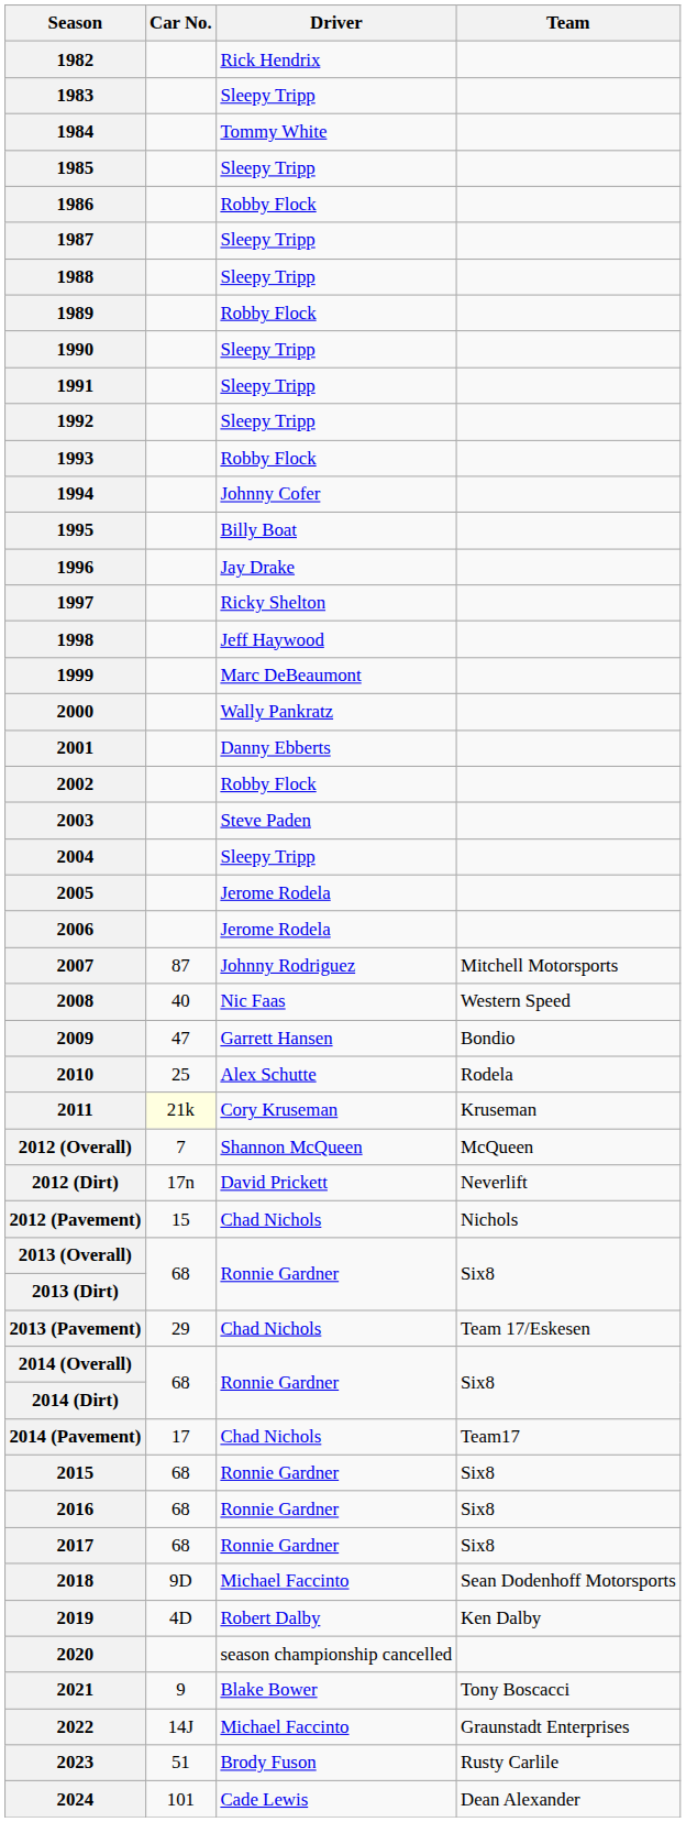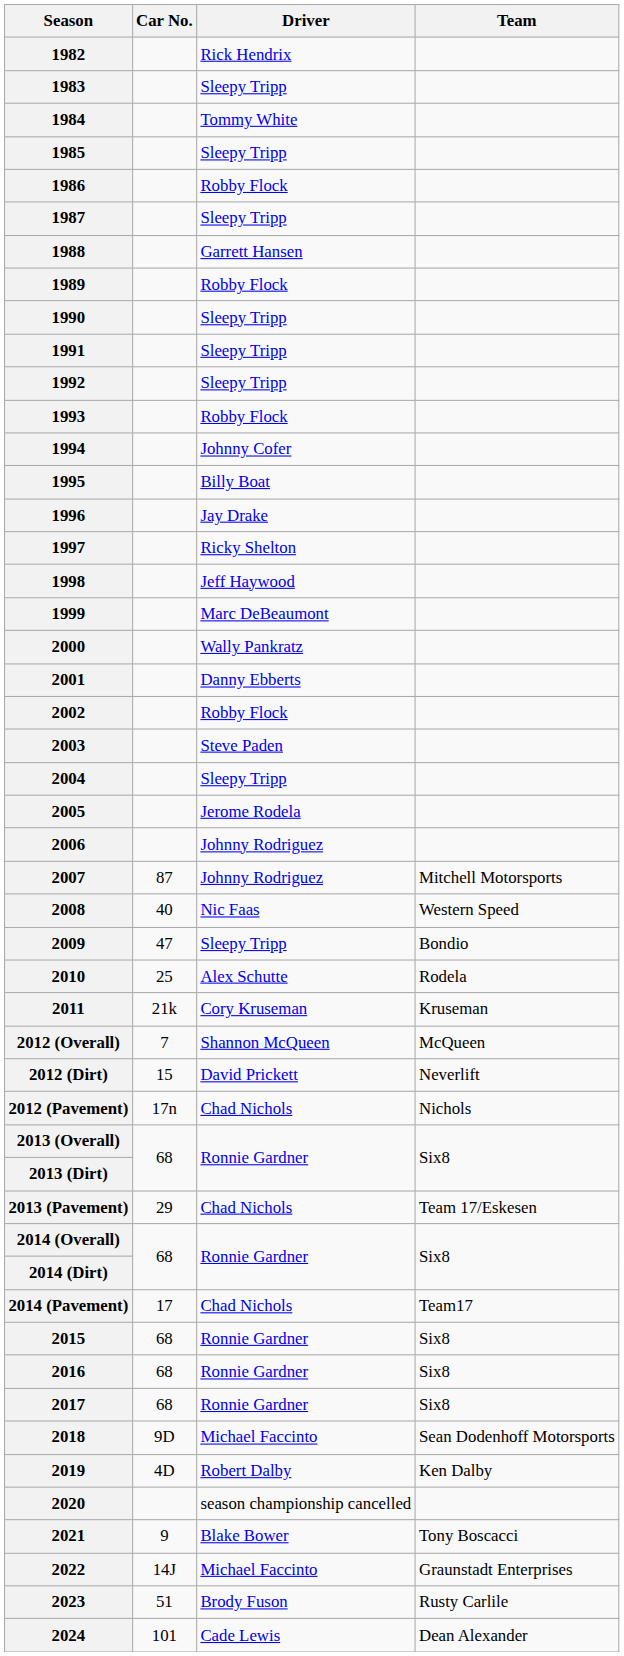 <table class="wikitable sortable" style="font-size:1.00em; line-height:1.5em;">
 <tr>
 <th>Season</th>
 <th>Car No.</th>
 <th>Driver</th>
 <th>Team</th>
 </tr>
 <tr>
 <th>1982</th>
 <td align="center"></td>
 <td><a href='#'>Rick Hendrix</a></td>
 <td></td>
 </tr>
 <tr>
 <th>1983</th>
 <td align="center"></td>
 <td><a href='#'>Sleepy Tripp</a></td>
 <td></td>
 </tr>
 <tr>
 <th>1984</th>
 <td align="center"></td>
 <td><a href='#'>Tommy White</a></td>
 <td></td>
 </tr>
 <tr>
 <th>1985</th>
 <td align="center"></td>
 <td><a href='#'>Sleepy Tripp</a></td>
 <td></td>
 </tr>
 <tr>
 <th>1986</th>
 <td align="center"></td>
 <td><a href='#'>Robby Flock</a></td>
 <td></td>
 </tr>
 <tr>
 <th>1987</th>
 <td align="center"></td>
 <td><a href='#'>Sleepy Tripp</a></td>
 <td></td>
 </tr>
 <tr>
 <th>1988</th>
 <td align="center"></td>
-<td><a href='#'>Sleepy Tripp</a></td>
+<td><a href='#'>Garrett Hansen</a></td>
 <td></td>
 </tr>
 <tr>
 <th>1989</th>
 <td align="center"></td>
 <td><a href='#'>Robby Flock</a></td>
 <td></td>
 </tr>
 <tr>
 <th>1990</th>
 <td align="center"></td>
 <td><a href='#'>Sleepy Tripp</a></td>
 <td></td>
 </tr>
 <tr>
 <th>1991</th>
 <td align="center"></td>
 <td><a href='#'>Sleepy Tripp</a></td>
 <td></td>
 </tr>
 <tr>
 <th>1992</th>
 <td align="center"></td>
 <td><a href='#'>Sleepy Tripp</a></td>
 <td></td>
 </tr>
 <tr>
 <th>1993</th>
 <td align="center"></td>
 <td><a href='#'>Robby Flock</a></td>
 <td></td>
 </tr>
 <tr>
 <th>1994</th>
 <td align="center"></td>
 <td><a href='#'>Johnny Cofer</a></td>
 <td></td>
 </tr>
 <tr>
 <th>1995</th>
 <td align="center"></td>
 <td><a href='#'>Billy Boat</a></td>
 <td></td>
 </tr>
 <tr>
 <th>1996</th>
 <td align="center"></td>
 <td><a href='#'>Jay Drake</a></td>
 <td></td>
 </tr>
 <tr>
 <th>1997</th>
 <td align="center"></td>
 <td><a href='#'>Ricky Shelton</a></td>
 <td></td>
 </tr>
 <tr>
 <th>1998</th>
 <td align="center"></td>
 <td><a href='#'>Jeff Haywood</a></td>
 <td></td>
 </tr>
 <tr>
 <th>1999</th>
 <td align="center"></td>
 <td><a href='#'>Marc DeBeaumont</a></td>
 <td></td>
 </tr>
 <tr>
 <th>2000</th>
 <td align="center"></td>
 <td><a href='#'>Wally Pankratz</a></td>
 <td></td>
 </tr>
 <tr>
 <th>2001</th>
 <td align="center"></td>
 <td><a href='#'>Danny Ebberts</a></td>
 <td></td>
 </tr>
 <tr>
 <th>2002</th>
 <td align="center"></td>
 <td><a href='#'>Robby Flock</a></td>
 <td></td>
 </tr>
 <tr>
 <th>2003</th>
 <td align="center"></td>
 <td><a href='#'>Steve Paden</a></td>
 <td></td>
 </tr>
 <tr>
 <th>2004</th>
 <td align="center"></td>
 <td><a href='#'>Sleepy Tripp</a></td>
 <td></td>
 </tr>
 <tr>
 <th>2005</th>
 <td align="center"></td>
 <td><a href='#'>Jerome Rodela</a></td>
 <td></td>
 </tr>
 <tr>
 <th>2006</th>
 <td align="center"></td>
-<td><a href='#'>Jerome Rodela</a></td>
+<td><a href='#'>Johnny Rodriguez</a></td>
 <td></td>
 </tr>
 <tr>
 <th>2007</th>
 <td align="center">87</td>
 <td><a href='#'>Johnny Rodriguez</a></td>
 <td>Mitchell Motorsports</td>
 </tr>
 <tr>
 <th>2008</th>
 <td align="center">40</td>
 <td><a href='#'>Nic Faas</a></td>
 <td>Western Speed</td>
 </tr>
 <tr>
 <th>2009</th>
 <td align="center">47</td>
-<td><a href='#'>Garrett Hansen</a></td>
+<td><a href='#'>Sleepy Tripp</a></td>
 <td>Bondio</td>
 </tr>
 <tr>
 <th>2010</th>
 <td align="center">25</td>
 <td><a href='#'>Alex Schutte</a></td>
 <td>Rodela</td>
 </tr>
 <tr>
 <th>2011</th>
-<td align="center" style="background: lightyellow;">21k</td>
+<td align="center">21k</td>
 <td><a href='#'>Cory Kruseman</a></td>
 <td>Kruseman</td>
 </tr>
 <tr>
 <th>2012 (Overall)</th>
 <td align="center">7</td>
 <td><a href='#'>Shannon McQueen</a></td>
 <td>McQueen</td>
 </tr>
 <tr>
 <th>2012 (Dirt)</th>
-<td align="center">17n</td>
+<td align="center">15</td>
 <td><a href='#'>David Prickett</a></td>
 <td>Neverlift</td>
 </tr>
 <tr>
 <th>2012 (Pavement)</th>
-<td align="center">15</td>
+<td align="center">17n</td>
 <td><a href='#'>Chad Nichols</a></td>
 <td>Nichols</td>
 </tr>
 <tr>
 <th>2013 (Overall)</th>
 <td rowspan=2 align="center">68</td>
 <td rowspan=2><a href='#'>Ronnie Gardner</a></td>
 <td rowspan=2>Six8</td>
 </tr>
 <tr>
 <th>2013 (Dirt)</th>
 </tr>
 <tr>
 <th>2013 (Pavement)</th>
 <td align="center">29</td>
 <td><a href='#'>Chad Nichols</a></td>
 <td>Team 17/Eskesen</td>
 </tr>
 <tr>
 <th>2014 (Overall)</th>
 <td rowspan=2 align="center">68</td>
 <td rowspan=2><a href='#'>Ronnie Gardner</a></td>
 <td rowspan=2>Six8</td>
 </tr>
 <tr>
 <th>2014 (Dirt)</th>
 </tr>
 <tr>
 <th>2014 (Pavement)</th>
 <td align="center">17</td>
 <td><a href='#'>Chad Nichols</a></td>
 <td>Team17</td>
 </tr>
 <tr>
 <th>2015</th>
 <td align="center">68</td>
 <td><a href='#'>Ronnie Gardner</a></td>
 <td>Six8</td>
 </tr>
 <tr>
 <th>2016</th>
 <td align="center">68</td>
 <td><a href='#'>Ronnie Gardner</a></td>
 <td>Six8</td>
 </tr>
 <tr>
 <th>2017</th>
 <td align=center>68</td>
 <td><a href='#'>Ronnie Gardner</a></td>
 <td>Six8</td>
 </tr>
 <tr>
 <th>2018</th>
 <td align=center>9D</td>
 <td><a href='#'>Michael Faccinto</a></td>
 <td>Sean Dodenhoff Motorsports</td>
 </tr>
 <tr>
 <th>2019</th>
 <td align=center>4D</td>
 <td><a href='#'>Robert Dalby</a></td>
 <td>Ken Dalby</td>
 </tr>
 <tr>
 <th>2020</th>
 <td align="center"></td>
 <td>season championship cancelled</td>
 <td></td>
 </tr>
 <tr>
 <th>2021</th>
 <td align="center">9</td>
 <td><a href='#'>Blake Bower</a></td>
 <td>Tony Boscacci</td>
 </tr>
 <tr>
 <th>2022</th>
 <td align="center">14J</td>
 <td><a href='#'>Michael Faccinto</a></td>
 <td>Graunstadt Enterprises</td>
 </tr>
 <tr>
 <th>2023</th>
 <td align="center">51</td>
 <td><a href='#'>Brody Fuson</a></td>
 <td>Rusty Carlile</td>
 </tr>
 <tr>
 <th>2024</th>
 <td align="center">101</td>
 <td><a href='#'>Cade Lewis</a></td>
 <td>Dean Alexander</td>
 </tr>
 </table>
